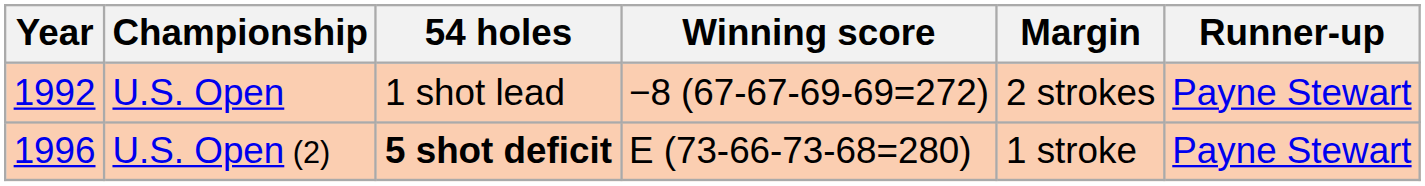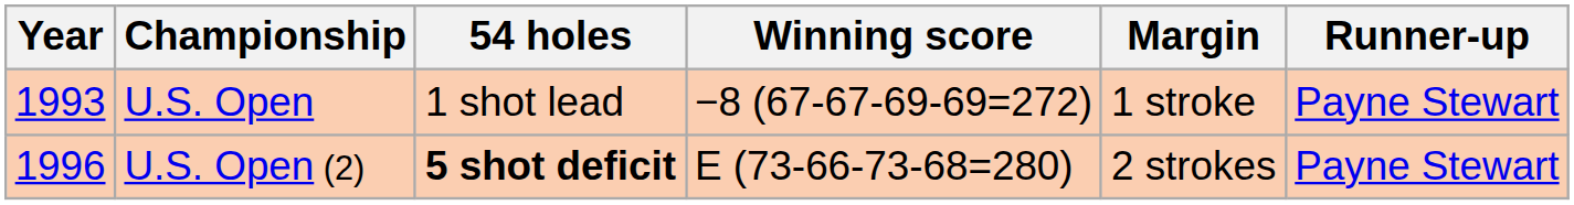 <table class="wikitable">
 <tr>
 <th>Year</th>
 <th>Championship</th>
 <th>54 holes</th>
 <th>Winning score</th>
 <th>Margin</th>
 <th>Runner-up</th>
 </tr>
 <tr style="background:#FBCEB1;">
-<td><a href='#'>1992</a></td>
+<td><a href='#'>1993</a></td>
 <td><a href='#'>U.S. Open</a></td>
 <td>1 shot lead</td>
 <td>−8 (67-67-69-69=272)</td>
-<td>2 strokes</td>
+<td>1 stroke</td>
 <td> <a href='#'>Payne Stewart</a></td>
 </tr>
 <tr style="background:#FBCEB1;">
 <td><a href='#'>1996</a></td>
 <td><a href='#'>U.S. Open</a><small> (2)</small></td>
 <td><strong>5 shot deficit</strong></td>
 <td>E (73-66-73-68=280)</td>
-<td>1 stroke</td>
+<td>2 strokes</td>
 <td> <a href='#'>Payne Stewart</a></td>
 </tr>
 </table>
